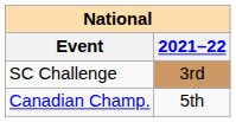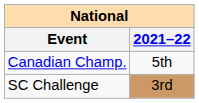 <table class="wikitable" style="text-align:center">
 <tr>
 <th style="background-color: #ffdead; " colspan=2 align=center>National</th>
 </tr>
 <tr>
 <th>Event</th>
 <th><a href='#'>2021–22</a></th>
 </tr>
 <tr>
+<td align="left"><a href='#'>Canadian Champ.</a></td>
+<td>5th</td>
+</tr>
+<tr>
 <td align="left">SC Challenge</td>
 <td bgcolor=cc9966>3rd</td>
 </tr>
-<tr>
-<td align="left"><a href='#'>Canadian Champ.</a></td>
-<td>5th</td>
-</tr>
 </table>
